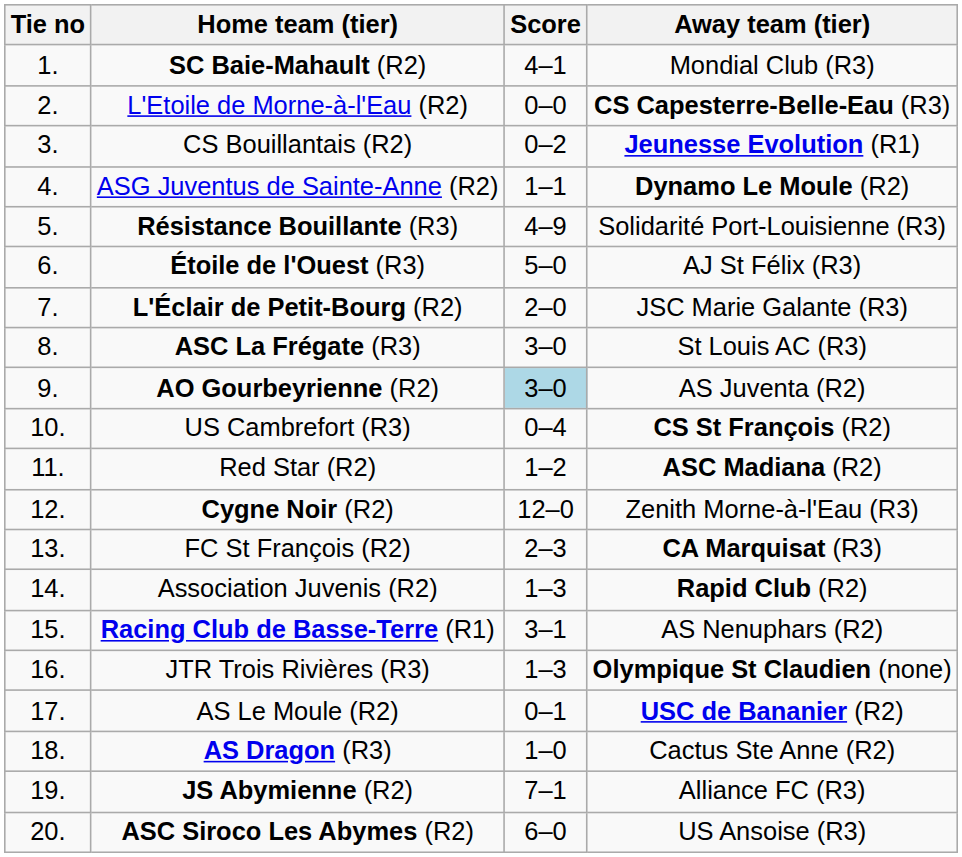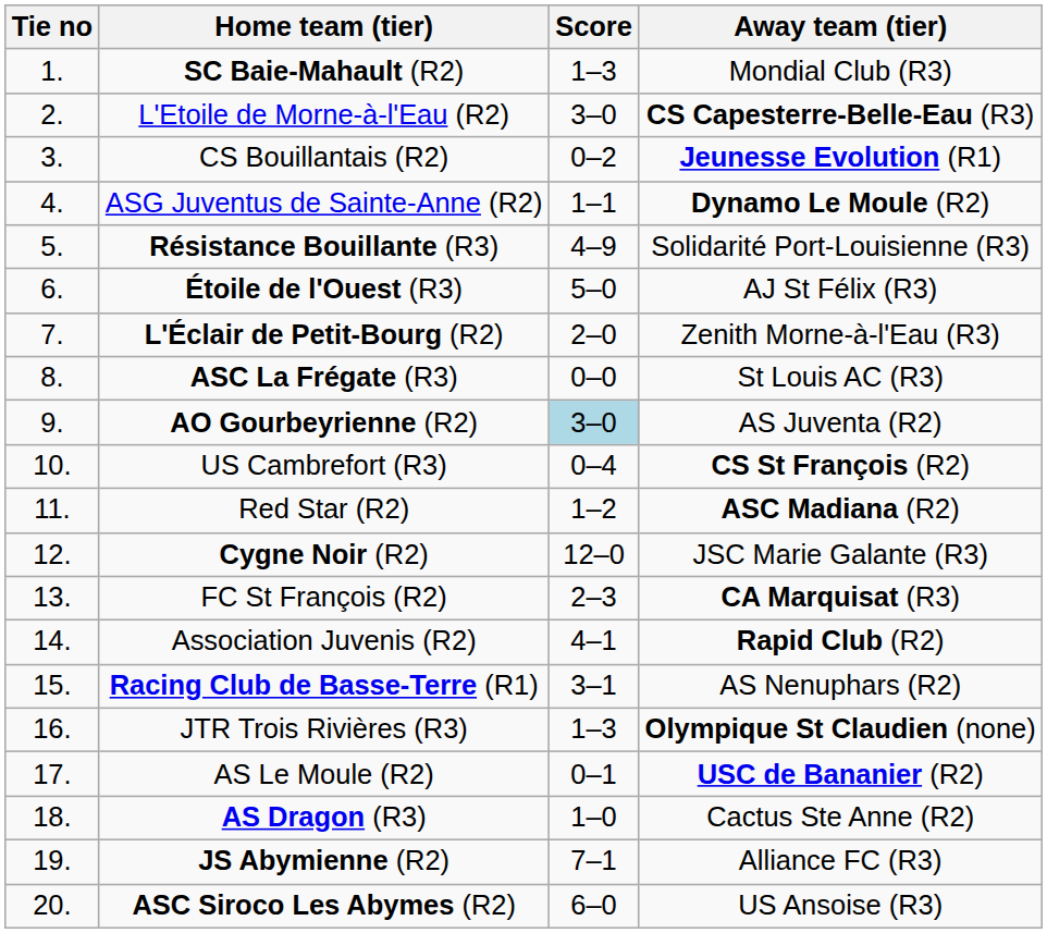 <table class="wikitable" style="text-align: center">
 <tr>
 <th>Tie no</th>
 <th>Home team (tier)</th>
 <th>Score</th>
 <th>Away team (tier)</th>
 </tr>
 <tr>
 <td>1.</td>
 <td> <strong>SC Baie-Mahault</strong> (R2)</td>
-<td>4–1</td>
+<td>1–3</td>
 <td>Mondial Club (R3) </td>
 </tr>
 <tr>
 <td>2.</td>
 <td> <a href='#'>L'Etoile de Morne-à-l'Eau</a> (R2)</td>
-<td>0–0 </td>
+<td>3–0</td>
 <td><strong>CS Capesterre-Belle-Eau</strong> (R3) </td>
 </tr>
 <tr>
 <td>3.</td>
 <td> CS Bouillantais (R2)</td>
 <td>0–2</td>
 <td><strong><a href='#'>Jeunesse Evolution</a></strong> (R1) </td>
 </tr>
 <tr>
 <td>4.</td>
 <td> <a href='#'>ASG Juventus de Sainte-Anne</a> (R2)</td>
 <td>1–1 </td>
 <td><strong>Dynamo Le Moule</strong> (R2) </td>
 </tr>
 <tr>
 <td>5.</td>
 <td> <strong>Résistance Bouillante</strong> (R3)</td>
 <td>4–9</td>
 <td>Solidarité Port-Louisienne (R3) </td>
 </tr>
 <tr>
 <td>6.</td>
 <td> <strong>Étoile de l'Ouest</strong> (R3)</td>
 <td>5–0</td>
 <td>AJ St Félix (R3) </td>
 </tr>
 <tr>
 <td>7.</td>
 <td> <strong>L'Éclair de Petit-Bourg</strong> (R2)</td>
 <td>2–0</td>
-<td>JSC Marie Galante (R3) </td>
+<td>Zenith Morne-à-l'Eau (R3) </td>
 </tr>
 <tr>
 <td>8.</td>
 <td> <strong>ASC La Frégate</strong> (R3)</td>
-<td>3–0</td>
+<td>0–0 </td>
 <td>St Louis AC (R3) </td>
 </tr>
 <tr>
 <td>9.</td>
 <td> <strong>AO Gourbeyrienne</strong> (R2)</td>
 <td style="background: lightblue;">3–0</td>
 <td>AS Juventa (R2) </td>
 </tr>
 <tr>
 <td>10.</td>
 <td> US Cambrefort (R3)</td>
 <td>0–4</td>
 <td><strong>CS St François</strong> (R2) </td>
 </tr>
 <tr>
 <td>11.</td>
 <td> Red Star (R2)</td>
 <td>1–2</td>
 <td><strong>ASC Madiana</strong> (R2) </td>
 </tr>
 <tr>
 <td>12.</td>
 <td> <strong>Cygne Noir</strong> (R2)</td>
 <td>12–0</td>
-<td>Zenith Morne-à-l'Eau (R3) </td>
+<td>JSC Marie Galante (R3) </td>
 </tr>
 <tr>
 <td>13.</td>
 <td> FC St François (R2)</td>
 <td>2–3</td>
 <td><strong>CA Marquisat</strong> (R3) </td>
 </tr>
 <tr>
 <td>14.</td>
 <td> Association Juvenis (R2)</td>
-<td>1–3</td>
+<td>4–1</td>
 <td><strong>Rapid Club</strong> (R2) </td>
 </tr>
 <tr>
 <td>15.</td>
 <td> <strong><a href='#'>Racing Club de Basse-Terre</a></strong> (R1)</td>
 <td>3–1</td>
 <td>AS Nenuphars (R2) </td>
 </tr>
 <tr>
 <td>16.</td>
 <td> JTR Trois Rivières (R3)</td>
 <td>1–3</td>
 <td><strong>Olympique St Claudien</strong> (none) </td>
 </tr>
 <tr>
 <td>17.</td>
 <td> AS Le Moule (R2)</td>
 <td>0–1 </td>
 <td><strong><a href='#'>USC de Bananier</a></strong> (R2) </td>
 </tr>
 <tr>
 <td>18.</td>
 <td> <strong><a href='#'>AS Dragon</a></strong> (R3)</td>
 <td>1–0</td>
 <td>Cactus Ste Anne (R2) </td>
 </tr>
 <tr>
 <td>19.</td>
 <td> <strong>JS Abymienne</strong> (R2)</td>
 <td>7–1</td>
 <td>Alliance FC (R3) </td>
 </tr>
 <tr>
 <td>20.</td>
 <td> <strong>ASC Siroco Les Abymes</strong> (R2)</td>
 <td>6–0</td>
 <td>US Ansoise (R3) </td>
 </tr>
 </table>
